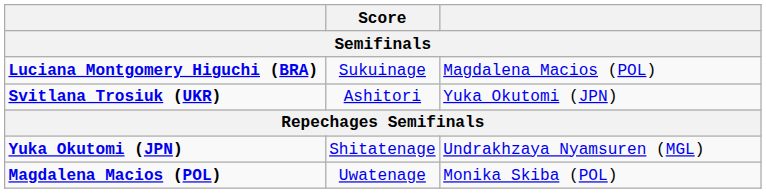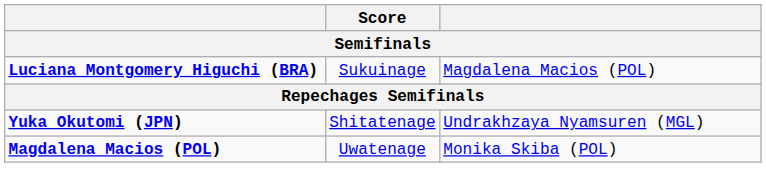 <table class="wikitable" style="text-align: left; ">
 <tr>
 <th align="right" width="270"></th>
 <th width="65">Score</th>
 <th align="left" width="270"></th>
 </tr>
 <tr>
 <th colspan=3>Semifinals</th>
 </tr>
 <tr>
 <td><strong> <a href='#'>Luciana Montgomery Higuchi</a> (<a href='#'>BRA</a>)</strong></td>
 <td align="center"><a href='#'>Sukuinage</a></td>
 <td> <a href='#'>Magdalena Macios</a> (<a href='#'>POL</a>)</td>
 </tr>
 <tr>
-<td><strong> <a href='#'>Svitlana Trosiuk</a> (<a href='#'>UKR</a>)</strong></td>
-<td align="center"><a href='#'>Ashitori</a></td>
-<td> <a href='#'>Yuka Okutomi</a> (<a href='#'>JPN</a>)</td>
-</tr>
-<tr>
 <th colspan=3>Repechages Semifinals</th>
 </tr>
 <tr>
 <td><strong> <a href='#'>Yuka Okutomi</a> (<a href='#'>JPN</a>)</strong></td>
 <td align="center"><a href='#'>Shitatenage</a></td>
 <td> <a href='#'>Undrakhzaya Nyamsuren</a> (<a href='#'>MGL</a>)</td>
 </tr>
 <tr>
 <td><strong> <a href='#'>Magdalena Macios</a> (<a href='#'>POL</a>)</strong></td>
 <td align="center"><a href='#'>Uwatenage</a></td>
 <td> <a href='#'>Monika Skiba</a> (<a href='#'>POL</a>)</td>
 </tr>
 </table>
